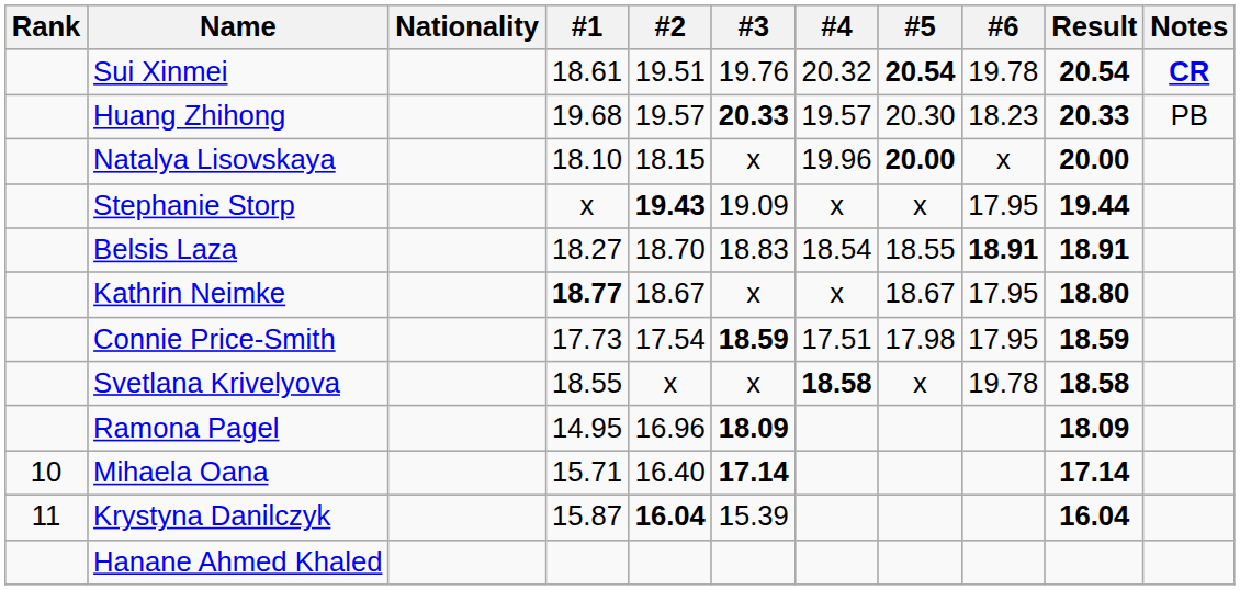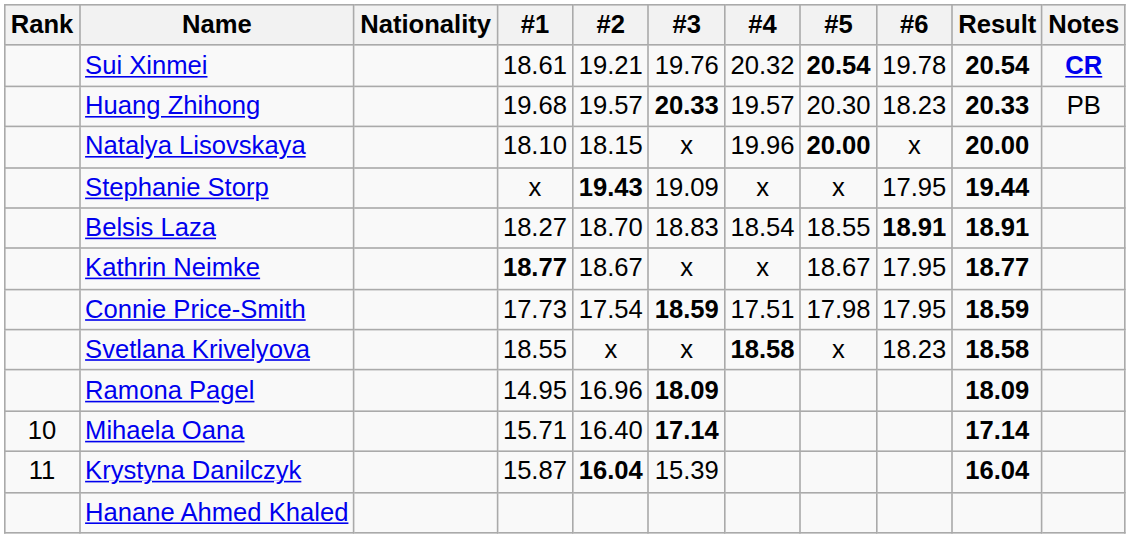 <table class="wikitable sortable" style="text-align:center">
 <tr>
 <th>Rank</th>
 <th>Name</th>
 <th>Nationality</th>
 <th>#1</th>
 <th>#2</th>
 <th>#3</th>
 <th>#4</th>
 <th>#5</th>
 <th>#6</th>
 <th>Result</th>
 <th>Notes</th>
 </tr>
 <tr>
 <td></td>
 <td align="left"><a href='#'>Sui Xinmei</a></td>
 <td align=left></td>
 <td>18.61</td>
-<td>19.51</td>
+<td>19.21</td>
 <td>19.76</td>
 <td>20.32</td>
 <td><strong>20.54</strong></td>
 <td>19.78</td>
 <td><strong>20.54</strong></td>
 <td><strong><a href='#'>CR</a></strong></td>
 </tr>
 <tr>
 <td></td>
 <td align="left"><a href='#'>Huang Zhihong</a></td>
 <td align=left></td>
 <td>19.68</td>
 <td>19.57</td>
 <td><strong>20.33</strong></td>
 <td>19.57</td>
 <td>20.30</td>
 <td>18.23</td>
 <td><strong>20.33</strong></td>
 <td>PB</td>
 </tr>
 <tr>
 <td></td>
 <td align="left"><a href='#'>Natalya Lisovskaya</a></td>
 <td align=left></td>
 <td>18.10</td>
 <td>18.15</td>
 <td>x</td>
 <td>19.96</td>
 <td><strong>20.00</strong></td>
 <td>x</td>
 <td><strong>20.00</strong></td>
 <td></td>
 </tr>
 <tr>
 <td></td>
 <td align="left"><a href='#'>Stephanie Storp</a></td>
 <td align=left></td>
 <td>x</td>
 <td><strong>19.43</strong></td>
 <td>19.09</td>
 <td>x</td>
 <td>x</td>
 <td>17.95</td>
 <td><strong>19.44</strong></td>
 <td></td>
 </tr>
 <tr>
 <td></td>
 <td align="left"><a href='#'>Belsis Laza</a></td>
 <td align=left></td>
 <td>18.27</td>
 <td>18.70</td>
 <td>18.83</td>
 <td>18.54</td>
 <td>18.55</td>
 <td><strong>18.91</strong></td>
 <td><strong>18.91</strong></td>
 <td></td>
 </tr>
 <tr>
 <td></td>
 <td align="left"><a href='#'>Kathrin Neimke</a></td>
 <td align=left></td>
 <td><strong>18.77</strong></td>
 <td>18.67</td>
 <td>x</td>
 <td>x</td>
 <td>18.67</td>
 <td>17.95</td>
-<td><strong>18.80</strong></td>
+<td><strong>18.77</strong></td>
 <td></td>
 </tr>
 <tr>
 <td></td>
 <td align="left"><a href='#'>Connie Price-Smith</a></td>
 <td align=left></td>
 <td>17.73</td>
 <td>17.54</td>
 <td><strong>18.59</strong></td>
 <td>17.51</td>
 <td>17.98</td>
 <td>17.95</td>
 <td><strong>18.59</strong></td>
 <td></td>
 </tr>
 <tr>
 <td></td>
 <td align="left"><a href='#'>Svetlana Krivelyova</a></td>
 <td align=left></td>
 <td>18.55</td>
 <td>x</td>
 <td>x</td>
 <td><strong>18.58</strong></td>
 <td>x</td>
-<td>19.78</td>
+<td>18.23</td>
 <td><strong>18.58</strong></td>
 <td></td>
 </tr>
 <tr>
 <td></td>
 <td align="left"><a href='#'>Ramona Pagel</a></td>
 <td align=left></td>
 <td>14.95</td>
 <td>16.96</td>
 <td><strong>18.09</strong></td>
 <td></td>
 <td></td>
 <td></td>
 <td><strong>18.09</strong></td>
 <td></td>
 </tr>
 <tr>
 <td>10</td>
 <td align="left"><a href='#'>Mihaela Oana</a></td>
 <td align=left></td>
 <td>15.71</td>
 <td>16.40</td>
 <td><strong>17.14</strong></td>
 <td></td>
 <td></td>
 <td></td>
 <td><strong>17.14</strong></td>
 <td></td>
 </tr>
 <tr>
 <td>11</td>
 <td align="left"><a href='#'>Krystyna Danilczyk</a></td>
 <td align=left></td>
 <td>15.87</td>
 <td><strong>16.04</strong></td>
 <td>15.39</td>
 <td></td>
 <td></td>
 <td></td>
 <td><strong>16.04</strong></td>
 <td></td>
 </tr>
 <tr>
 <td></td>
 <td align="left"><a href='#'>Hanane Ahmed Khaled</a></td>
 <td align=left></td>
 <td></td>
 <td></td>
 <td></td>
 <td></td>
 <td></td>
 <td></td>
 <td><strong></strong></td>
 <td></td>
 </tr>
 </table>
